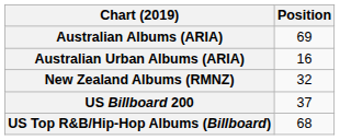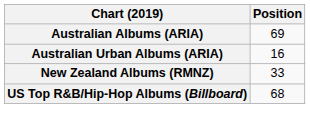 <table class="wikitable sortable plainrowheaders" style="text-align:center">
 <tr>
 <th scope="col">Chart (2019)</th>
 <th scope="col">Position</th>
 </tr>
 <tr>
 <th scope="row">Australian Albums (ARIA)</th>
 <td>69</td>
 </tr>
 <tr>
 <th scope="row">Australian Urban Albums (ARIA)</th>
 <td>16</td>
 </tr>
 <tr>
 <th scope="row">New Zealand Albums (RMNZ)</th>
-<td>32</td>
-</tr>
-<tr>
-<th scope="row">US <em>Billboard</em> 200</th>
-<td>37</td>
+<td>33</td>
 </tr>
 <tr>
 <th scope="row">US Top R&B/Hip-Hop Albums (<em>Billboard</em>)</th>
 <td>68</td>
 </tr>
 </table>
